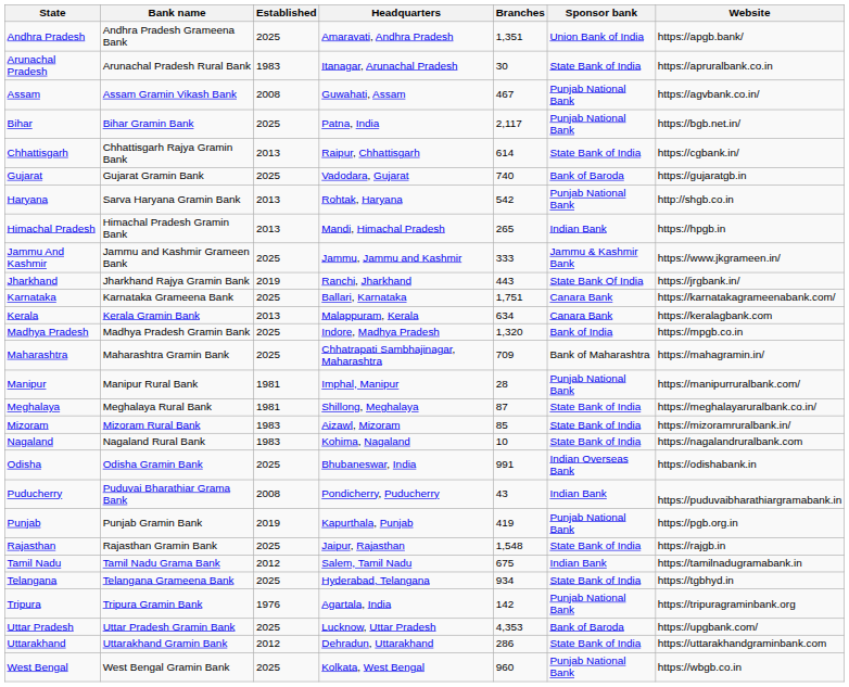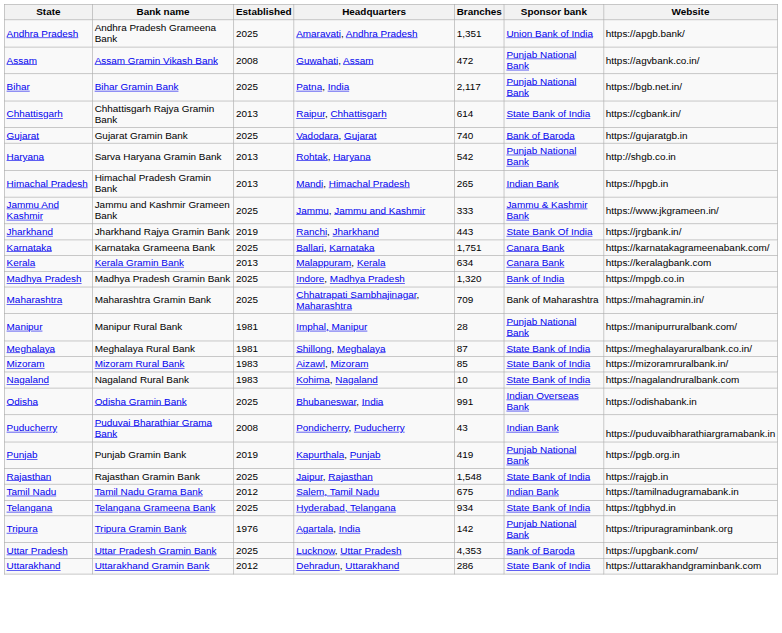 <table class="wikitable sortable" 90%;>
 <tr>
 <th>State</th>
 <th>Bank name</th>
 <th>Established</th>
 <th>Headquarters</th>
 <th>Branches</th>
 <th>Sponsor bank</th>
 <th class="unsortable">Website</th>
 </tr>
 <tr>
 <td><a href='#'>Andhra Pradesh</a></td>
 <td>Andhra Pradesh Grameena Bank</td>
 <td>2025</td>
 <td><a href='#'>Amaravati</a>, <a href='#'>Andhra Pradesh</a></td>
 <td>1,351</td>
 <td><a href='#'>Union Bank of India</a></td>
 <td>https://apgb.bank/</td>
 </tr>
 <tr>
-<td><a href='#'>Arunachal Pradesh</a></td>
-<td>Arunachal Pradesh Rural Bank</td>
-<td>1983</td>
-<td><a href='#'>Itanagar</a>, <a href='#'>Arunachal Pradesh</a></td>
-<td>30</td>
-<td><a href='#'>State Bank of India</a></td>
-<td>https://apruralbank.co.in</td>
-</tr>
-<tr>
 <td><a href='#'>Assam</a></td>
 <td><a href='#'>Assam Gramin Vikash Bank</a></td>
 <td>2008</td>
 <td><a href='#'>Guwahati</a>, <a href='#'>Assam</a></td>
-<td>467</td>
+<td>472</td>
 <td><a href='#'>Punjab National Bank</a></td>
 <td>https://agvbank.co.in/</td>
 </tr>
 <tr>
 <td><a href='#'>Bihar</a></td>
 <td><a href='#'>Bihar Gramin Bank</a></td>
 <td>2025</td>
 <td><a href='#'>Patna</a>, <a href='#'>India</a></td>
 <td>2,117</td>
 <td><a href='#'>Punjab National Bank</a></td>
 <td>https://bgb.net.in/</td>
 </tr>
 <tr>
 <td><a href='#'>Chhattisgarh</a></td>
 <td>Chhattisgarh Rajya Gramin Bank</td>
 <td>2013</td>
 <td><a href='#'>Raipur</a>, <a href='#'>Chhattisgarh</a></td>
 <td>614</td>
 <td><a href='#'>State Bank of India</a></td>
 <td>https://cgbank.in/</td>
 </tr>
 <tr>
 <td><a href='#'>Gujarat</a></td>
 <td>Gujarat Gramin Bank</td>
 <td>2025</td>
 <td><a href='#'>Vadodara</a>, <a href='#'>Gujarat</a></td>
 <td>740</td>
 <td><a href='#'>Bank of Baroda</a></td>
 <td>https://gujaratgb.in</td>
 </tr>
 <tr>
 <td><a href='#'>Haryana</a></td>
 <td>Sarva Haryana Gramin Bank</td>
 <td>2013</td>
 <td><a href='#'>Rohtak</a>, <a href='#'>Haryana</a></td>
 <td>542</td>
 <td><a href='#'>Punjab National Bank</a></td>
 <td>http://shgb.co.in</td>
 </tr>
 <tr>
 <td><a href='#'>Himachal Pradesh</a></td>
 <td>Himachal Pradesh Gramin Bank</td>
 <td>2013</td>
 <td><a href='#'>Mandi</a>, <a href='#'>Himachal Pradesh</a></td>
 <td>265</td>
 <td><a href='#'>Indian Bank</a></td>
 <td>https://hpgb.in</td>
 </tr>
 <tr>
 <td><a href='#'>Jammu And Kashmir</a></td>
 <td>Jammu and Kashmir Grameen Bank</td>
 <td>2025</td>
 <td><a href='#'>Jammu</a>, <a href='#'>Jammu and Kashmir</a></td>
 <td>333</td>
 <td><a href='#'>Jammu & Kashmir Bank</a></td>
 <td>https://www.jkgrameen.in/</td>
 </tr>
 <tr>
 <td><a href='#'>Jharkhand</a></td>
 <td>Jharkhand Rajya Gramin Bank</td>
 <td>2019</td>
 <td><a href='#'>Ranchi</a>, <a href='#'>Jharkhand</a></td>
 <td>443</td>
 <td><a href='#'>State Bank Of India</a></td>
 <td>https://jrgbank.in/</td>
 </tr>
 <tr>
 <td><a href='#'>Karnataka</a></td>
 <td>Karnataka Grameena Bank</td>
 <td>2025</td>
 <td><a href='#'>Ballari</a>, <a href='#'>Karnataka</a></td>
 <td>1,751</td>
 <td><a href='#'>Canara Bank</a></td>
 <td>https://karnatakagrameenabank.com/</td>
 </tr>
 <tr>
 <td><a href='#'>Kerala</a></td>
 <td><a href='#'>Kerala Gramin Bank</a></td>
 <td>2013</td>
 <td><a href='#'>Malappuram</a>, <a href='#'>Kerala</a></td>
 <td>634</td>
 <td><a href='#'>Canara Bank</a></td>
 <td>https://keralagbank.com</td>
 </tr>
 <tr>
 <td><a href='#'>Madhya Pradesh</a></td>
 <td>Madhya Pradesh Gramin Bank</td>
 <td>2025</td>
 <td><a href='#'>Indore</a>, <a href='#'>Madhya Pradesh</a></td>
 <td>1,320</td>
 <td><a href='#'>Bank of India</a></td>
 <td>https://mpgb.co.in</td>
 </tr>
 <tr>
 <td><a href='#'>Maharashtra</a></td>
 <td>Maharashtra Gramin Bank</td>
 <td>2025</td>
 <td><a href='#'>Chhatrapati Sambhajinagar</a>, <a href='#'>Maharashtra</a></td>
 <td>709</td>
 <td>Bank of Maharashtra</td>
 <td>https://mahagramin.in/</td>
 </tr>
 <tr>
 <td><a href='#'>Manipur</a></td>
 <td>Manipur Rural Bank</td>
 <td>1981</td>
 <td><a href='#'>Imphal, Manipur</a></td>
 <td>28</td>
 <td><a href='#'>Punjab National Bank</a></td>
 <td>https://manipurruralbank.com/</td>
 </tr>
 <tr>
 <td><a href='#'>Meghalaya</a></td>
 <td>Meghalaya Rural Bank</td>
 <td>1981</td>
 <td><a href='#'>Shillong</a>, <a href='#'>Meghalaya</a></td>
 <td>87</td>
 <td><a href='#'>State Bank of India</a></td>
 <td>https://meghalayaruralbank.co.in/</td>
 </tr>
 <tr>
 <td><a href='#'>Mizoram</a></td>
 <td><a href='#'>Mizoram Rural Bank</a></td>
 <td>1983</td>
 <td><a href='#'>Aizawl</a>, <a href='#'>Mizoram</a></td>
 <td>85</td>
 <td><a href='#'>State Bank of India</a></td>
 <td>https://mizoramruralbank.in/</td>
 </tr>
 <tr>
 <td><a href='#'>Nagaland</a></td>
 <td>Nagaland Rural Bank</td>
 <td>1983</td>
 <td><a href='#'>Kohima</a>, <a href='#'>Nagaland</a></td>
 <td>10</td>
 <td><a href='#'>State Bank of India</a></td>
 <td>https://nagalandruralbank.com</td>
 </tr>
 <tr>
 <td><a href='#'>Odisha</a></td>
 <td><a href='#'> Odisha Gramin Bank</a></td>
 <td>2025</td>
 <td><a href='#'>Bhubaneswar</a>, <a href='#'>India</a></td>
 <td>991</td>
 <td><a href='#'>Indian Overseas Bank</a></td>
 <td>https://odishabank.in</td>
 </tr>
 <tr>
 <td><a href='#'>Puducherry</a></td>
 <td><a href='#'>Puduvai Bharathiar Grama Bank</a></td>
 <td>2008</td>
 <td><a href='#'>Pondicherry</a>, <a href='#'>Puducherry</a></td>
 <td>43</td>
 <td><a href='#'>Indian Bank</a></td>
 <td><br>https://puduvaibharathiargramabank.in</td>
 </tr>
 <tr>
 <td><a href='#'>Punjab</a></td>
 <td>Punjab Gramin Bank</td>
 <td>2019</td>
 <td><a href='#'>Kapurthala</a>, <a href='#'>Punjab</a></td>
 <td>419</td>
 <td><a href='#'>Punjab National Bank</a></td>
 <td>https://pgb.org.in</td>
 </tr>
 <tr>
 <td><a href='#'>Rajasthan</a></td>
 <td Rajasthan gramin bank>Rajasthan Gramin Bank</td>
 <td>2025</td>
 <td><a href='#'>Jaipur</a>, <a href='#'>Rajasthan</a></td>
 <td>1,548</td>
 <td><a href='#'>State Bank of India</a></td>
 <td>https://rajgb.in</td>
 </tr>
 <tr>
 <td><a href='#'>Tamil Nadu</a></td>
 <td><a href='#'>Tamil Nadu Grama Bank</a></td>
 <td>2012</td>
 <td><a href='#'>Salem, Tamil Nadu</a></td>
 <td>675</td>
 <td><a href='#'>Indian Bank</a></td>
 <td>https://tamilnadugramabank.in</td>
 </tr>
 <tr>
 <td><a href='#'>Telangana</a></td>
 <td><a href='#'>Telangana Grameena Bank</a></td>
 <td>2025</td>
 <td><a href='#'>Hyderabad, Telangana</a></td>
 <td>934</td>
 <td><a href='#'>State Bank of India</a></td>
 <td>https://tgbhyd.in</td>
 </tr>
 <tr>
 <td><a href='#'>Tripura</a></td>
 <td><a href='#'>Tripura Gramin Bank</a></td>
 <td>1976</td>
 <td><a href='#'>Agartala</a>, <a href='#'>India</a></td>
 <td>142</td>
 <td><a href='#'>Punjab National Bank</a></td>
 <td>https://tripuragraminbank.org</td>
 </tr>
 <tr>
 <td><a href='#'>Uttar Pradesh</a></td>
 <td><a href='#'>Uttar Pradesh Gramin Bank</a></td>
 <td>2025</td>
 <td><a href='#'>Lucknow</a>, <a href='#'>Uttar Pradesh</a></td>
 <td>4,353</td>
 <td><a href='#'>Bank of Baroda</a></td>
 <td>https://upgbank.com/</td>
 </tr>
 <tr>
 <td><a href='#'>Uttarakhand</a></td>
 <td><a href='#'>Uttarakhand Gramin Bank</a></td>
 <td>2012</td>
 <td><a href='#'>Dehradun</a>, <a href='#'>Uttarakhand</a></td>
 <td>286</td>
 <td><a href='#'>State Bank of India</a></td>
 <td>https://uttarakhandgraminbank.com</td>
 </tr>
-<tr>
-<td><a href='#'>West Bengal</a></td>
-<td>West Bengal Gramin Bank</td>
-<td>2025</td>
-<td><a href='#'>Kolkata</a>, <a href='#'>West Bengal</a></td>
-<td>960</td>
-<td><a href='#'>Punjab National Bank</a></td>
-<td>https://wbgb.co.in</td>
-</tr>
 </table>
